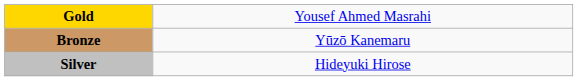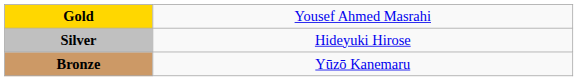 <table class="wikitable" style=" text-align:center; font-size:110%;" width="35%">
 <tr>
 <td bgcolor="gold"><strong>Gold</strong></td>
 <td><a href='#'>Yousef Ahmed Masrahi</a><br></td>
 </tr>
 <tr>
+<td bgcolor="silver"><strong>Silver</strong></td>
+<td><a href='#'>Hideyuki Hirose</a><br></td>
+</tr>
+<tr>
 <td bgcolor="CC9966"><strong>Bronze</strong></td>
 <td><a href='#'>Yūzō Kanemaru</a><br></td>
 </tr>
-<tr>
-<td bgcolor="silver"><strong>Silver</strong></td>
-<td><a href='#'>Hideyuki Hirose</a><br></td>
-</tr>
 </table>
